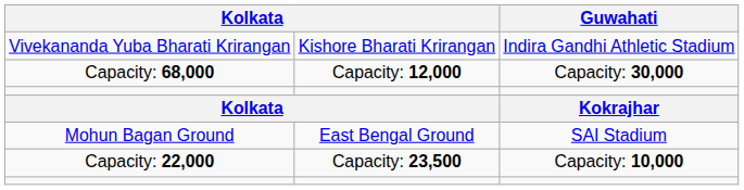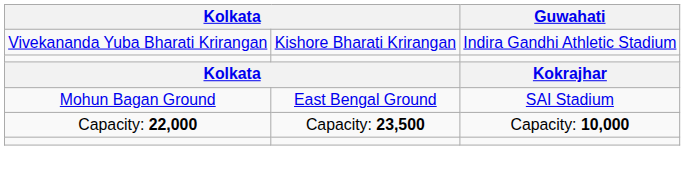 <table class="wikitable" style="text-align:center;">
 <tr>
 <th colspan="2"><a href='#'>Kolkata</a></th>
 <th><a href='#'>Guwahati</a></th>
 </tr>
 <tr>
 <td><a href='#'>Vivekananda Yuba Bharati Krirangan</a></td>
 <td><a href='#'>Kishore Bharati Krirangan</a></td>
 <td><a href='#'>Indira Gandhi Athletic Stadium</a></td>
-</tr>
-<tr>
-<td>Capacity: <strong>68,000</strong></td>
-<td>Capacity: <strong>12,000</strong></td>
-<td>Capacity: <strong>30,000</strong></td>
 </tr>
 <tr>
 <td></td>
 <td></td>
 <td></td>
 </tr>
 <tr>
 <th colspan="2"><a href='#'>Kolkata</a></th>
 <th><a href='#'>Kokrajhar</a></th>
 </tr>
 <tr>
 <td><a href='#'>Mohun Bagan Ground</a></td>
 <td><a href='#'>East Bengal Ground</a></td>
 <td><a href='#'>SAI Stadium</a></td>
 </tr>
 <tr>
 <td>Capacity: <strong>22,000</strong></td>
 <td>Capacity: <strong>23,500</strong></td>
 <td>Capacity: <strong>10,000</strong></td>
 </tr>
 <tr>
 <td></td>
 <td></td>
 <td></td>
 </tr>
 </table>
